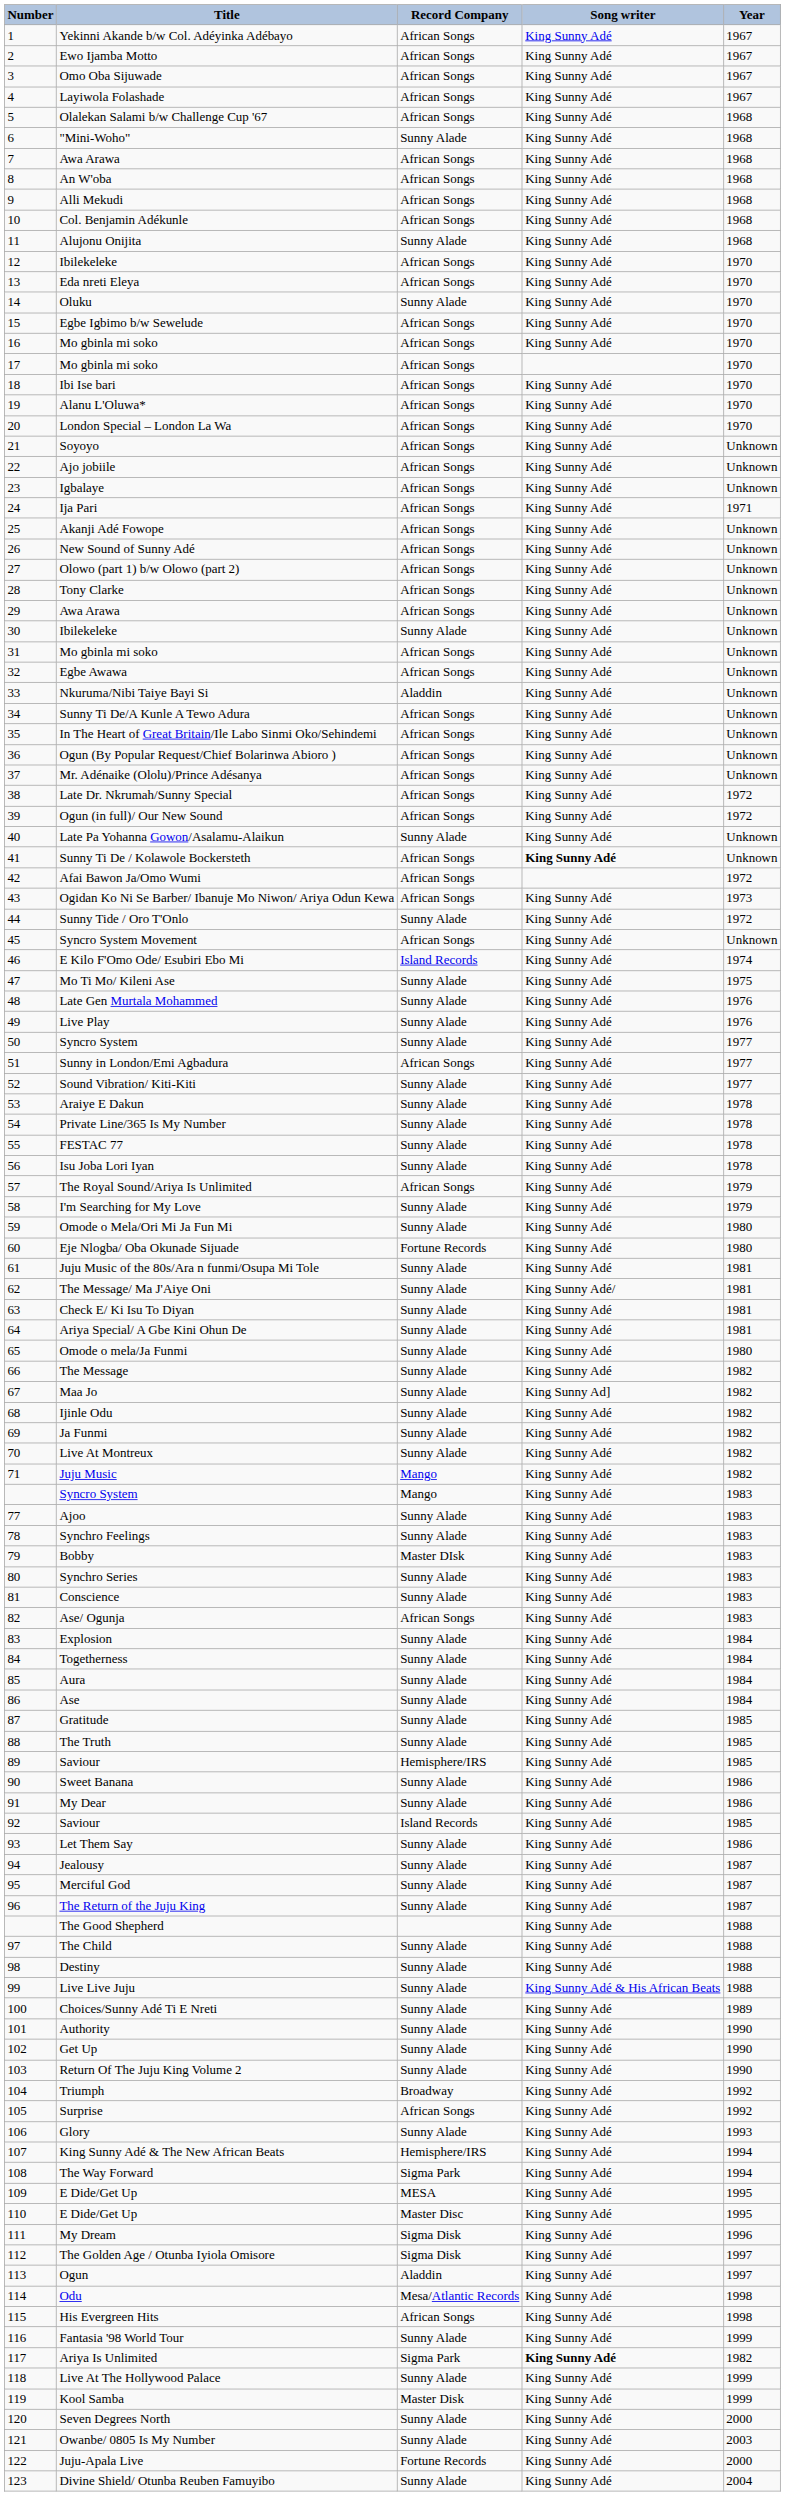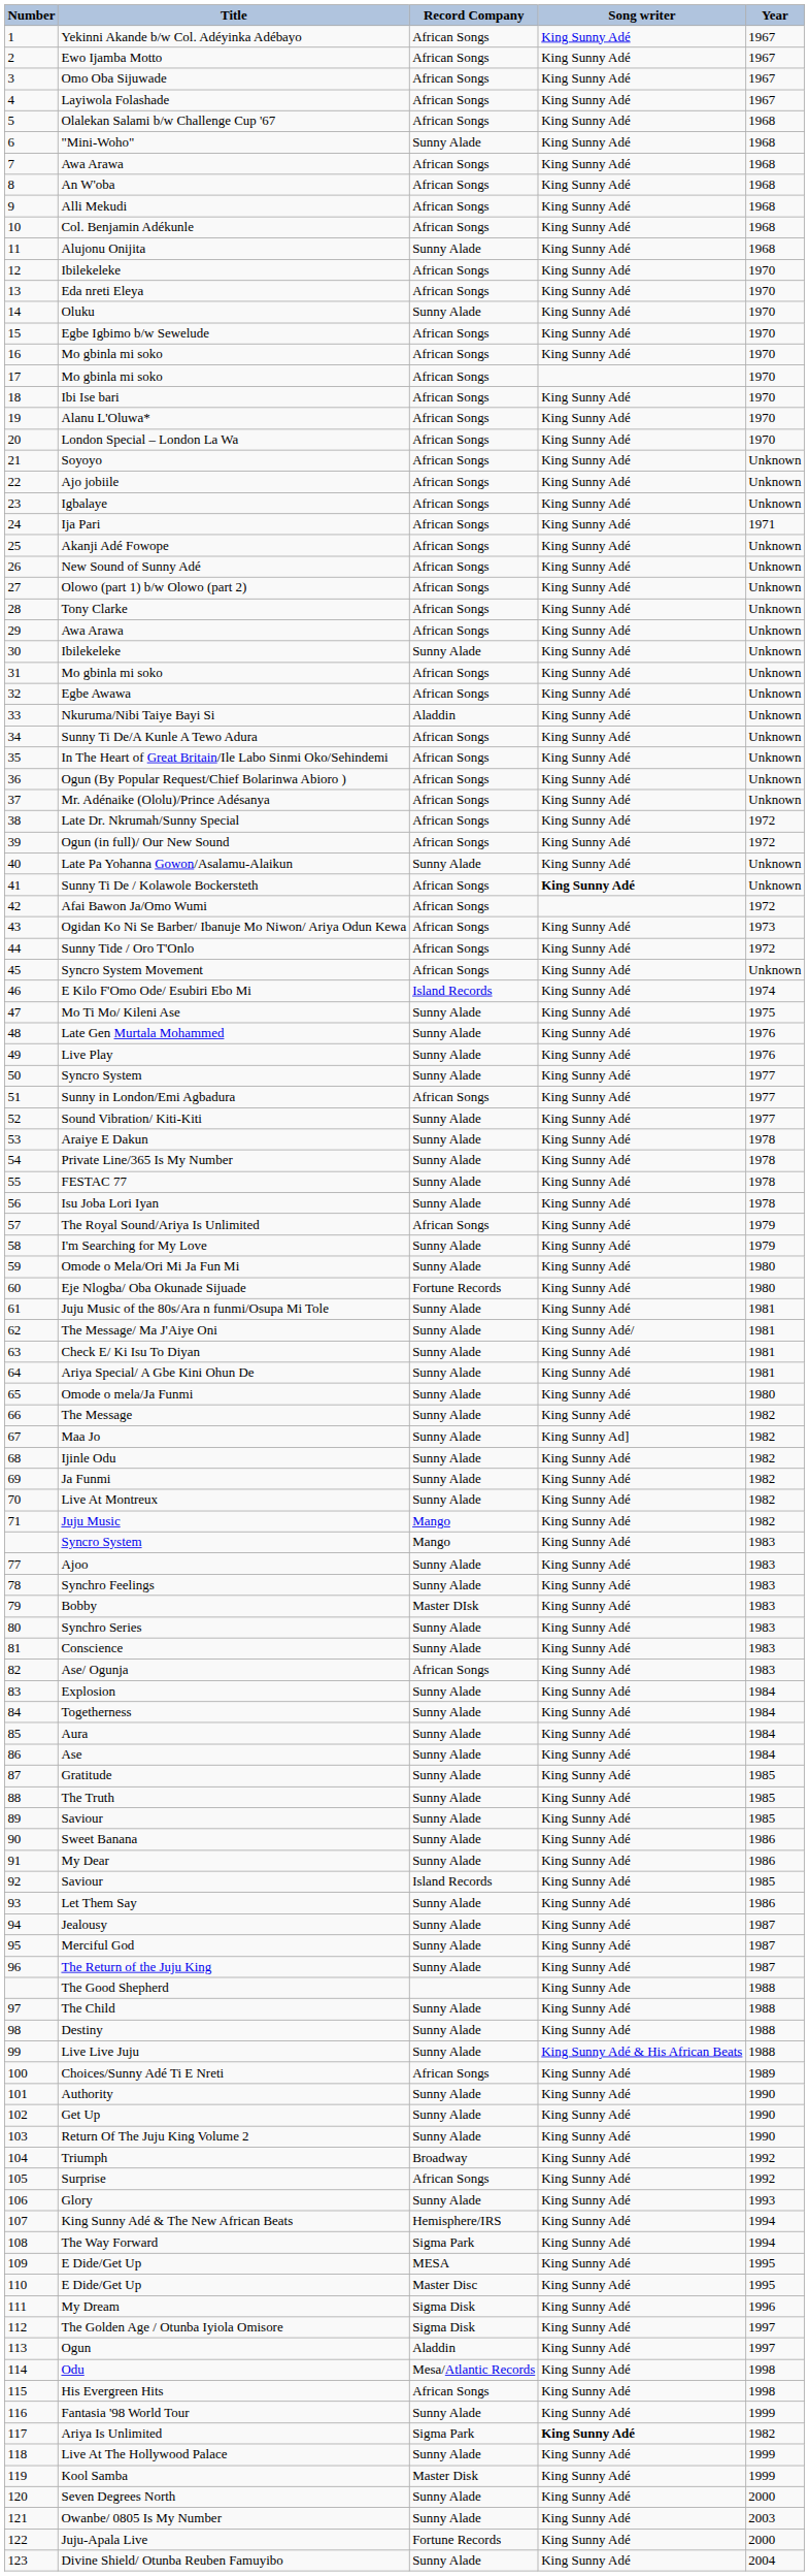 <table class="wikitable">
 <tr>
 <th style="text-align:center; border-style:none none solid solid; background:#b0c4de;">Number</th>
 <th style="text-align:center; border-style:none none solid solid; background:#b0c4de;">Title</th>
 <th style="text-align:center; border-style:none none solid solid; background:#b0c4de;">Record Company</th>
 <th style="text-align:center; border-style:none none solid solid; background:#b0c4de;">Song writer</th>
 <th style="text-align:center; border-style:none none solid solid; background:#b0c4de;">Year</th>
 </tr>
 <tr>
 <td>1</td>
 <td>Yekinni Akande b/w Col. Adéyinka Adébayo</td>
 <td>African Songs</td>
 <td><a href='#'>King Sunny Adé</a></td>
 <td>1967</td>
 </tr>
 <tr>
 <td>2</td>
 <td>Ewo Ijamba Motto</td>
 <td>African Songs</td>
 <td>King Sunny Adé</td>
 <td>1967</td>
 </tr>
 <tr>
 <td>3</td>
 <td>Omo Oba Sijuwade</td>
 <td>African Songs</td>
 <td>King Sunny Adé</td>
 <td>1967</td>
 </tr>
 <tr>
 <td>4</td>
 <td>Layiwola Folashade</td>
 <td>African Songs</td>
 <td>King Sunny Adé</td>
 <td>1967</td>
 </tr>
 <tr>
 <td>5</td>
 <td>Olalekan Salami b/w Challenge Cup '67</td>
 <td>African Songs</td>
 <td>King Sunny Adé</td>
 <td>1968</td>
 </tr>
 <tr>
 <td>6</td>
 <td>"Mini-Woho"</td>
 <td>Sunny Alade</td>
 <td>King Sunny Adé</td>
 <td>1968</td>
 </tr>
 <tr>
 <td>7</td>
 <td>Awa Arawa</td>
 <td>African Songs</td>
 <td>King Sunny Adé</td>
 <td>1968</td>
 </tr>
 <tr>
 <td>8</td>
 <td>An W'oba</td>
 <td>African Songs</td>
 <td>King Sunny Adé</td>
 <td>1968</td>
 </tr>
 <tr>
 <td>9</td>
 <td>Alli Mekudi</td>
 <td>African Songs</td>
 <td>King Sunny Adé</td>
 <td>1968</td>
 </tr>
 <tr>
 <td>10</td>
 <td>Col. Benjamin Adékunle</td>
 <td>African Songs</td>
 <td>King Sunny Adé</td>
 <td>1968</td>
 </tr>
 <tr>
 <td>11</td>
 <td>Alujonu Onijita</td>
 <td>Sunny Alade</td>
 <td>King Sunny Adé</td>
 <td>1968</td>
 </tr>
 <tr>
 <td>12</td>
 <td>Ibilekeleke</td>
 <td>African Songs</td>
 <td>King Sunny Adé</td>
 <td>1970</td>
 </tr>
 <tr>
 <td>13</td>
 <td>Eda nreti Eleya</td>
 <td>African Songs</td>
 <td>King Sunny Adé</td>
 <td>1970</td>
 </tr>
 <tr>
 <td>14</td>
 <td>Oluku</td>
 <td>Sunny Alade</td>
 <td>King Sunny Adé</td>
 <td>1970</td>
 </tr>
 <tr>
 <td>15</td>
 <td>Egbe Igbimo b/w Sewelude</td>
 <td>African Songs</td>
 <td>King Sunny Adé</td>
 <td>1970</td>
 </tr>
 <tr>
 <td>16</td>
 <td>Mo gbinla mi soko</td>
 <td>African Songs</td>
 <td>King Sunny Adé</td>
 <td>1970</td>
 </tr>
 <tr>
 <td>17</td>
 <td>Mo gbinla mi soko</td>
 <td>African Songs</td>
 <td></td>
 <td>1970</td>
 </tr>
 <tr>
 <td>18</td>
 <td>Ibi Ise bari</td>
 <td>African Songs</td>
 <td>King Sunny Adé</td>
 <td>1970</td>
 </tr>
 <tr>
 <td>19</td>
 <td>Alanu L'Oluwa*</td>
 <td>African Songs</td>
 <td>King Sunny Adé</td>
 <td>1970</td>
 </tr>
 <tr>
 <td>20</td>
 <td>London Special – London La Wa</td>
 <td>African Songs</td>
 <td>King Sunny Adé</td>
 <td>1970</td>
 </tr>
 <tr>
 <td>21</td>
 <td>Soyoyo</td>
 <td>African Songs</td>
 <td>King Sunny Adé</td>
 <td>Unknown</td>
 </tr>
 <tr>
 <td>22</td>
 <td>Ajo jobiile</td>
 <td>African Songs</td>
 <td>King Sunny Adé</td>
 <td>Unknown</td>
 </tr>
 <tr>
 <td>23</td>
 <td>Igbalaye</td>
 <td>African Songs</td>
 <td>King Sunny Adé</td>
 <td>Unknown</td>
 </tr>
 <tr>
 <td>24</td>
 <td>Ija Pari</td>
 <td>African Songs</td>
 <td>King Sunny Adé</td>
 <td>1971</td>
 </tr>
 <tr>
 <td>25</td>
 <td>Akanji Adé Fowope</td>
 <td>African Songs</td>
 <td>King Sunny Adé</td>
 <td>Unknown</td>
 </tr>
 <tr>
 <td>26</td>
 <td>New Sound of Sunny Adé</td>
 <td>African Songs</td>
 <td>King Sunny Adé</td>
 <td>Unknown</td>
 </tr>
 <tr>
 <td>27</td>
 <td>Olowo (part 1) b/w Olowo (part 2)</td>
 <td>African Songs</td>
 <td>King Sunny Adé</td>
 <td>Unknown</td>
 </tr>
 <tr>
 <td>28</td>
 <td>Tony Clarke</td>
 <td>African Songs</td>
 <td>King Sunny Adé</td>
 <td>Unknown</td>
 </tr>
 <tr>
 <td>29</td>
 <td>Awa Arawa</td>
 <td>African Songs</td>
 <td>King Sunny Adé</td>
 <td>Unknown</td>
 </tr>
 <tr>
 <td>30</td>
 <td>Ibilekeleke</td>
 <td>Sunny Alade</td>
 <td>King Sunny Adé</td>
 <td>Unknown</td>
 </tr>
 <tr>
 <td>31</td>
 <td>Mo gbinla mi soko</td>
 <td>African Songs</td>
 <td>King Sunny Adé</td>
 <td>Unknown</td>
 </tr>
 <tr>
 <td>32</td>
 <td>Egbe Awawa</td>
 <td>African Songs</td>
 <td>King Sunny Adé</td>
 <td>Unknown</td>
 </tr>
 <tr>
 <td>33</td>
 <td>Nkuruma/Nibi Taiye Bayi Si</td>
 <td>Aladdin</td>
 <td>King Sunny Adé</td>
 <td>Unknown</td>
 </tr>
 <tr>
 <td>34</td>
 <td>Sunny Ti De/A Kunle A Tewo Adura</td>
 <td>African Songs</td>
 <td>King Sunny Adé</td>
 <td>Unknown</td>
 </tr>
 <tr>
 <td>35</td>
 <td>In The Heart of <a href='#'>Great Britain</a>/Ile Labo Sinmi Oko/Sehindemi</td>
 <td>African Songs</td>
 <td>King Sunny Adé</td>
 <td>Unknown</td>
 </tr>
 <tr>
 <td>36</td>
 <td>Ogun (By Popular Request/Chief Bolarinwa Abioro )</td>
 <td>African Songs</td>
 <td>King Sunny Adé</td>
 <td>Unknown</td>
 </tr>
 <tr>
 <td>37</td>
 <td>Mr. Adénaike (Ololu)/Prince Adésanya</td>
 <td>African Songs</td>
 <td>King Sunny Adé</td>
 <td>Unknown</td>
 </tr>
 <tr>
 <td>38</td>
 <td>Late Dr. Nkrumah/Sunny Special</td>
 <td>African Songs</td>
 <td>King Sunny Adé</td>
 <td>1972</td>
 </tr>
 <tr>
 <td>39</td>
 <td>Ogun (in full)/ Our New Sound</td>
 <td>African Songs</td>
 <td>King Sunny Adé</td>
 <td>1972</td>
 </tr>
 <tr>
 <td>40</td>
 <td>Late Pa Yohanna <a href='#'>Gowon</a>/Asalamu-Alaikun</td>
 <td>Sunny Alade</td>
 <td>King Sunny Adé</td>
 <td>Unknown</td>
 </tr>
 <tr>
 <td>41</td>
 <td>Sunny Ti De / Kolawole Bockersteth</td>
 <td>African Songs</td>
 <td><strong>King Sunny Adé</strong></td>
 <td>Unknown</td>
 </tr>
 <tr>
 <td>42</td>
 <td>Afai Bawon Ja/Omo Wumi</td>
 <td>African Songs</td>
 <td></td>
 <td>1972</td>
 </tr>
 <tr>
 <td>43</td>
 <td>Ogidan Ko Ni Se Barber/ Ibanuje Mo Niwon/ Ariya Odun Kewa</td>
 <td>African Songs</td>
 <td>King Sunny Adé</td>
 <td>1973</td>
 </tr>
 <tr>
 <td>44</td>
 <td>Sunny Tide / Oro T'Onlo</td>
-<td>Sunny Alade</td>
+<td>African Songs</td>
 <td>King Sunny Adé</td>
 <td>1972</td>
 </tr>
 <tr>
 <td>45</td>
 <td>Syncro System Movement</td>
 <td>African Songs</td>
 <td>King Sunny Adé</td>
 <td>Unknown</td>
 </tr>
 <tr>
 <td>46</td>
 <td>E Kilo F'Omo Ode/ Esubiri Ebo Mi</td>
 <td><a href='#'>Island Records</a></td>
 <td>King Sunny Adé</td>
 <td>1974</td>
 </tr>
 <tr>
 <td>47</td>
 <td>Mo Ti Mo/ Kileni Ase</td>
 <td>Sunny Alade</td>
 <td>King Sunny Adé</td>
 <td>1975</td>
 </tr>
 <tr>
 <td>48</td>
 <td>Late Gen <a href='#'>Murtala Mohammed</a></td>
 <td>Sunny Alade</td>
 <td>King Sunny Adé</td>
 <td>1976</td>
 </tr>
 <tr>
 <td>49</td>
 <td>Live Play</td>
 <td>Sunny Alade</td>
 <td>King Sunny Adé</td>
 <td>1976</td>
 </tr>
 <tr>
 <td>50</td>
 <td>Syncro System</td>
 <td>Sunny Alade</td>
 <td>King Sunny Adé</td>
 <td>1977</td>
 </tr>
 <tr>
 <td>51</td>
 <td>Sunny in London/Emi Agbadura</td>
 <td>African Songs</td>
 <td>King Sunny Adé</td>
 <td>1977</td>
 </tr>
 <tr>
 <td>52</td>
 <td>Sound Vibration/ Kiti-Kiti</td>
 <td>Sunny Alade</td>
 <td>King Sunny Adé</td>
 <td>1977</td>
 </tr>
 <tr>
 <td>53</td>
 <td>Araiye E Dakun</td>
 <td>Sunny Alade</td>
 <td>King Sunny Adé</td>
 <td>1978</td>
 </tr>
 <tr>
 <td>54</td>
 <td>Private Line/365 Is My Number</td>
 <td>Sunny Alade</td>
 <td>King Sunny Adé</td>
 <td>1978</td>
 </tr>
 <tr>
 <td>55</td>
 <td>FESTAC 77</td>
 <td>Sunny Alade</td>
 <td>King Sunny Adé</td>
 <td>1978</td>
 </tr>
 <tr>
 <td>56</td>
 <td>Isu Joba Lori Iyan</td>
 <td>Sunny Alade</td>
 <td>King Sunny Adé</td>
 <td>1978</td>
 </tr>
 <tr>
 <td>57</td>
 <td>The Royal Sound/Ariya Is Unlimited</td>
 <td>African Songs</td>
 <td>King Sunny Adé</td>
 <td>1979</td>
 </tr>
 <tr>
 <td>58</td>
 <td>I'm Searching for My Love</td>
 <td>Sunny Alade</td>
 <td>King Sunny Adé</td>
 <td>1979</td>
 </tr>
 <tr>
 <td>59</td>
 <td>Omode o Mela/Ori Mi Ja Fun Mi</td>
 <td>Sunny Alade</td>
 <td>King Sunny Adé</td>
 <td>1980</td>
 </tr>
 <tr>
 <td>60</td>
 <td>Eje Nlogba/ Oba Okunade Sijuade</td>
 <td>Fortune Records</td>
 <td>King Sunny Adé</td>
 <td>1980</td>
 </tr>
 <tr>
 <td>61</td>
 <td>Juju Music of the 80s/Ara n funmi/Osupa Mi Tole</td>
 <td>Sunny Alade</td>
 <td>King Sunny Adé</td>
 <td>1981</td>
 </tr>
 <tr>
 <td>62</td>
 <td>The Message/ Ma J'Aiye Oni</td>
 <td>Sunny Alade</td>
 <td>King Sunny Adé/</td>
 <td>1981</td>
 </tr>
 <tr>
 <td>63</td>
 <td>Check E/ Ki Isu To Diyan</td>
 <td>Sunny Alade</td>
 <td>King Sunny Adé</td>
 <td>1981</td>
 </tr>
 <tr>
 <td>64</td>
 <td>Ariya Special/ A Gbe Kini Ohun De</td>
 <td>Sunny Alade</td>
 <td>King Sunny Adé</td>
 <td>1981</td>
 </tr>
 <tr>
 <td>65</td>
 <td>Omode o mela/Ja Funmi</td>
 <td>Sunny Alade</td>
 <td>King Sunny Adé</td>
 <td>1980</td>
 </tr>
 <tr>
 <td>66</td>
 <td>The Message</td>
 <td>Sunny Alade</td>
 <td>King Sunny Adé</td>
 <td>1982</td>
 </tr>
 <tr>
 <td>67</td>
 <td>Maa Jo</td>
 <td>Sunny Alade</td>
 <td>King Sunny Ad]</td>
 <td>1982</td>
 </tr>
 <tr>
 <td>68</td>
 <td>Ijinle Odu</td>
 <td>Sunny Alade</td>
 <td>King Sunny Adé</td>
 <td>1982</td>
 </tr>
 <tr>
 <td>69</td>
 <td>Ja Funmi</td>
 <td>Sunny Alade</td>
 <td>King Sunny Adé</td>
 <td>1982</td>
 </tr>
 <tr>
 <td>70</td>
 <td>Live At Montreux</td>
 <td>Sunny Alade</td>
 <td>King Sunny Adé</td>
 <td>1982</td>
 </tr>
 <tr>
 <td>71</td>
 <td><a href='#'>Juju Music</a></td>
 <td><a href='#'>Mango</a></td>
 <td>King Sunny Adé</td>
 <td>1982</td>
 </tr>
 <tr>
 <td></td>
 <td><a href='#'>Syncro System</a></td>
 <td>Mango</td>
 <td>King Sunny Adé</td>
 <td>1983</td>
 </tr>
 <tr>
 <td>77</td>
 <td>Ajoo</td>
 <td>Sunny Alade</td>
 <td>King Sunny Adé</td>
 <td>1983</td>
 </tr>
 <tr>
 <td>78</td>
 <td>Synchro Feelings</td>
 <td>Sunny Alade</td>
 <td>King Sunny Adé</td>
 <td>1983</td>
 </tr>
 <tr>
 <td>79</td>
 <td>Bobby</td>
 <td>Master DIsk</td>
 <td>King Sunny Adé</td>
 <td>1983</td>
 </tr>
 <tr>
 <td>80</td>
 <td>Synchro Series</td>
 <td>Sunny Alade</td>
 <td>King Sunny Adé</td>
 <td>1983</td>
 </tr>
 <tr>
 <td>81</td>
 <td>Conscience</td>
 <td>Sunny Alade</td>
 <td>King Sunny Adé</td>
 <td>1983</td>
 </tr>
 <tr>
 <td>82</td>
 <td>Ase/ Ogunja</td>
 <td>African Songs</td>
 <td>King Sunny Adé</td>
 <td>1983</td>
 </tr>
 <tr>
 <td>83</td>
 <td>Explosion</td>
 <td>Sunny Alade</td>
 <td>King Sunny Adé</td>
 <td>1984</td>
 </tr>
 <tr>
 <td>84</td>
 <td>Togetherness</td>
 <td>Sunny Alade</td>
 <td>King Sunny Adé</td>
 <td>1984</td>
 </tr>
 <tr>
 <td>85</td>
 <td>Aura</td>
 <td>Sunny Alade</td>
 <td>King Sunny Adé</td>
 <td>1984</td>
 </tr>
 <tr>
 <td>86</td>
 <td>Ase</td>
 <td>Sunny Alade</td>
 <td>King Sunny Adé</td>
 <td>1984</td>
 </tr>
 <tr>
 <td>87</td>
 <td>Gratitude</td>
 <td>Sunny Alade</td>
 <td>King Sunny Adé</td>
 <td>1985</td>
 </tr>
 <tr>
 <td>88</td>
 <td>The Truth</td>
 <td>Sunny Alade</td>
 <td>King Sunny Adé</td>
 <td>1985</td>
 </tr>
 <tr>
 <td>89</td>
 <td>Saviour</td>
-<td>Hemisphere/IRS</td>
+<td>Sunny Alade</td>
 <td>King Sunny Adé</td>
 <td>1985</td>
 </tr>
 <tr>
 <td>90</td>
 <td>Sweet Banana</td>
 <td>Sunny Alade</td>
 <td>King Sunny Adé</td>
 <td>1986</td>
 </tr>
 <tr>
 <td>91</td>
 <td>My Dear</td>
 <td>Sunny Alade</td>
 <td>King Sunny Adé</td>
 <td>1986</td>
 </tr>
 <tr>
 <td>92</td>
 <td>Saviour</td>
 <td>Island Records</td>
 <td>King Sunny Adé</td>
 <td>1985</td>
 </tr>
 <tr>
 <td>93</td>
 <td>Let Them Say</td>
 <td>Sunny Alade</td>
 <td>King Sunny Adé</td>
 <td>1986</td>
 </tr>
 <tr>
 <td>94</td>
 <td>Jealousy</td>
 <td>Sunny Alade</td>
 <td>King Sunny Adé</td>
 <td>1987</td>
 </tr>
 <tr>
 <td>95</td>
 <td>Merciful God</td>
 <td>Sunny Alade</td>
 <td>King Sunny Adé</td>
 <td>1987</td>
 </tr>
 <tr>
 <td>96</td>
 <td><a href='#'>The Return of the Juju King</a></td>
 <td>Sunny Alade</td>
 <td>King Sunny Adé</td>
 <td>1987</td>
 </tr>
 <tr>
 <td></td>
 <td>The Good Shepherd</td>
 <td></td>
 <td>King Sunny Ade</td>
 <td>1988</td>
 </tr>
 <tr>
 <td>97</td>
 <td>The Child</td>
 <td>Sunny Alade</td>
 <td>King Sunny Adé</td>
 <td>1988</td>
 </tr>
 <tr>
 <td>98</td>
 <td>Destiny</td>
 <td>Sunny Alade</td>
 <td>King Sunny Adé</td>
 <td>1988</td>
 </tr>
 <tr>
 <td>99</td>
 <td>Live Live Juju</td>
 <td>Sunny Alade</td>
 <td><a href='#'>King Sunny Adé & His African Beats</a></td>
 <td>1988</td>
 </tr>
 <tr>
 <td>100</td>
 <td>Choices/Sunny Adé Ti E Nreti</td>
-<td>Sunny Alade</td>
+<td>African Songs</td>
 <td>King Sunny Adé</td>
 <td>1989</td>
 </tr>
 <tr>
 <td>101</td>
 <td>Authority</td>
 <td>Sunny Alade</td>
 <td>King Sunny Adé</td>
 <td>1990</td>
 </tr>
 <tr>
 <td>102</td>
 <td>Get Up</td>
 <td>Sunny Alade</td>
 <td>King Sunny Adé</td>
 <td>1990</td>
 </tr>
 <tr>
 <td>103</td>
 <td>Return Of The Juju King Volume 2</td>
 <td>Sunny Alade</td>
 <td>King Sunny Adé</td>
 <td>1990</td>
 </tr>
 <tr>
 <td>104</td>
 <td>Triumph</td>
 <td>Broadway</td>
 <td>King Sunny Adé</td>
 <td>1992</td>
 </tr>
 <tr>
 <td>105</td>
 <td>Surprise</td>
 <td>African Songs</td>
 <td>King Sunny Adé</td>
 <td>1992</td>
 </tr>
 <tr>
 <td>106</td>
 <td>Glory</td>
 <td>Sunny Alade</td>
 <td>King Sunny Adé</td>
 <td>1993</td>
 </tr>
 <tr>
 <td>107</td>
 <td>King Sunny Adé & The New African Beats</td>
 <td>Hemisphere/IRS</td>
 <td>King Sunny Adé</td>
 <td>1994</td>
 </tr>
 <tr>
 <td>108</td>
 <td>The Way Forward</td>
 <td>Sigma Park</td>
 <td>King Sunny Adé</td>
 <td>1994</td>
 </tr>
 <tr>
 <td>109</td>
 <td>E Dide/Get Up</td>
 <td>MESA</td>
 <td>King Sunny Adé</td>
 <td>1995</td>
 </tr>
 <tr>
 <td>110</td>
 <td>E Dide/Get Up</td>
 <td>Master Disc</td>
 <td>King Sunny Adé</td>
 <td>1995</td>
 </tr>
 <tr>
 <td>111</td>
 <td>My Dream</td>
 <td>Sigma Disk</td>
 <td>King Sunny Adé</td>
 <td>1996</td>
 </tr>
 <tr>
 <td>112</td>
 <td>The Golden Age / Otunba Iyiola Omisore</td>
 <td>Sigma Disk</td>
 <td>King Sunny Adé</td>
 <td>1997</td>
 </tr>
 <tr>
 <td>113</td>
 <td>Ogun</td>
 <td>Aladdin</td>
 <td>King Sunny Adé</td>
 <td>1997</td>
 </tr>
 <tr>
 <td>114</td>
 <td><a href='#'>Odu</a></td>
 <td>Mesa/<a href='#'>Atlantic Records</a></td>
 <td>King Sunny Adé</td>
 <td>1998</td>
 </tr>
 <tr>
 <td>115</td>
 <td>His Evergreen Hits</td>
 <td>African Songs</td>
 <td>King Sunny Adé</td>
 <td>1998</td>
 </tr>
 <tr>
 <td>116</td>
 <td>Fantasia '98 World Tour</td>
 <td>Sunny Alade</td>
 <td>King Sunny Adé</td>
 <td>1999</td>
 </tr>
 <tr>
 <td>117</td>
 <td>Ariya Is Unlimited</td>
 <td>Sigma Park</td>
 <td><strong>King Sunny Adé</strong></td>
 <td>1982</td>
 </tr>
 <tr>
 <td>118</td>
 <td>Live At The Hollywood Palace</td>
 <td>Sunny Alade</td>
 <td>King Sunny Adé</td>
 <td>1999</td>
 </tr>
 <tr>
 <td>119</td>
 <td>Kool Samba</td>
 <td>Master Disk</td>
 <td>King Sunny Adé</td>
 <td>1999</td>
 </tr>
 <tr>
 <td>120</td>
 <td>Seven Degrees North</td>
 <td>Sunny Alade</td>
 <td>King Sunny Adé</td>
 <td>2000</td>
 </tr>
 <tr>
 <td>121</td>
 <td>Owanbe/ 0805 Is My Number</td>
 <td>Sunny Alade</td>
 <td>King Sunny Adé</td>
 <td>2003</td>
 </tr>
 <tr>
 <td>122</td>
 <td>Juju-Apala Live</td>
 <td>Fortune Records</td>
 <td>King Sunny Adé</td>
 <td>2000</td>
 </tr>
 <tr>
 <td>123</td>
 <td>Divine Shield/ Otunba Reuben Famuyibo</td>
 <td>Sunny Alade</td>
 <td>King Sunny Adé</td>
 <td>2004</td>
 </tr>
 </table>
